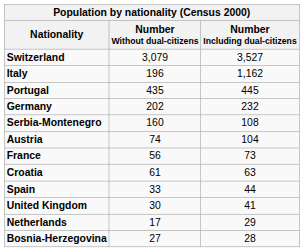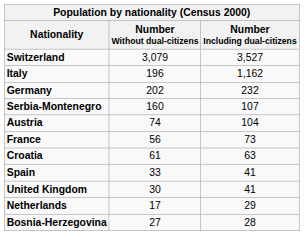 <table class=wikitable style="text-align:center">
 <tr style="background:#e3e3e3;">
 <th colspan="3">Population by nationality (Census 2000)</th>
 </tr>
 <tr style="background:#e3e3e3;">
 <th>Nationality</th>
 <th>Number <br><small>Without dual-citizens</small></th>
 <th>Number <br><small>Including dual-citizens</small></th>
 </tr>
 <tr>
 <td align="left"><strong>Switzerland</strong></td>
 <td style="text-align:center;">3,079</td>
 <td style="text-align:center;">3,527</td>
 </tr>
 <tr>
 <td align="left"><strong>Italy</strong></td>
 <td style="text-align:center;">196</td>
 <td style="text-align:center;">1,162</td>
 </tr>
 <tr>
-<td align="left"><strong>Portugal</strong></td>
-<td style="text-align:center;">435</td>
-<td style="text-align:center;">445</td>
-</tr>
-<tr>
 <td align="left"><strong>Germany</strong></td>
 <td style="text-align:center;">202</td>
 <td style="text-align:center;">232</td>
 </tr>
 <tr>
 <td align="left"><strong>Serbia-Montenegro</strong></td>
 <td style="text-align:center;">160</td>
-<td style="text-align:center;">108</td>
+<td style="text-align:center;">107</td>
 </tr>
 <tr>
 <td align="left"><strong>Austria</strong></td>
 <td style="text-align:center;">74</td>
 <td style="text-align:center;">104</td>
 </tr>
 <tr>
 <td align="left"><strong>France</strong></td>
 <td style="text-align:center;">56</td>
 <td style="text-align:center;">73</td>
 </tr>
 <tr>
 <td align="left"><strong>Croatia</strong></td>
 <td style="text-align:center;">61</td>
 <td style="text-align:center;">63</td>
 </tr>
 <tr>
 <td align="left"><strong>Spain</strong></td>
 <td style="text-align:center;">33</td>
-<td style="text-align:center;">44</td>
+<td style="text-align:center;">41</td>
 </tr>
 <tr>
 <td align="left"><strong>United Kingdom</strong></td>
 <td style="text-align:center;">30</td>
 <td style="text-align:center;">41</td>
 </tr>
 <tr>
 <td align="left"><strong>Netherlands</strong></td>
 <td style="text-align:center;">17</td>
 <td style="text-align:center;">29</td>
 </tr>
 <tr>
 <td align="left"><strong>Bosnia-Herzegovina</strong></td>
 <td style="text-align:center;">27</td>
 <td style="text-align:center;">28</td>
 </tr>
 </table>
